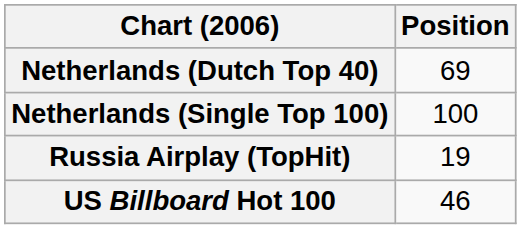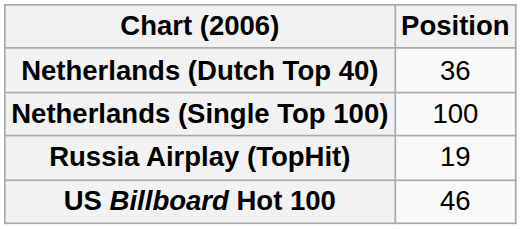 <table class="wikitable sortable plainrowheaders" style="text-align:center">
 <tr>
 <th>Chart (2006)</th>
 <th>Position</th>
 </tr>
 <tr>
 <th scope="row">Netherlands (Dutch Top 40)</th>
-<td>69</td>
+<td>36</td>
 </tr>
 <tr>
 <th scope="row">Netherlands (Single Top 100)</th>
 <td>100</td>
 </tr>
 <tr>
 <th scope="row">Russia Airplay (TopHit)</th>
 <td>19</td>
 </tr>
 <tr>
 <th scope="row">US <em>Billboard</em> Hot 100</th>
 <td>46</td>
 </tr>
 </table>
